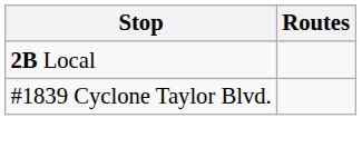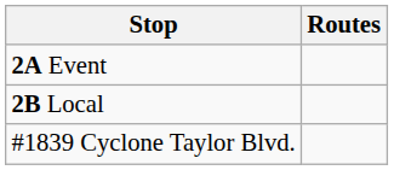 <table class="wikitable">
 <tr>
 <th>Stop</th>
 <th>Routes</th>
+</tr>
+<tr>
+<td><strong>2A</strong> Event</td>
+<td>  </td>
 </tr>
 <tr>
 <td><strong>2B</strong> Local</td>
 <td></td>
 </tr>
 <tr>
 <td>#1839 Cyclone Taylor Blvd.</td>
 <td></td>
 </tr>
 </table>
